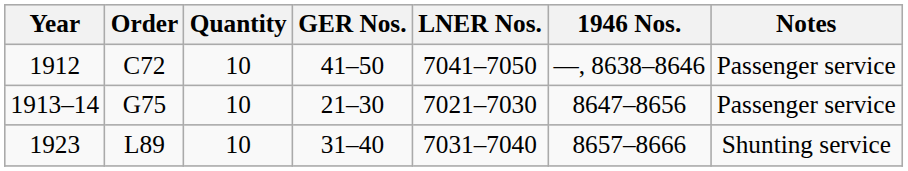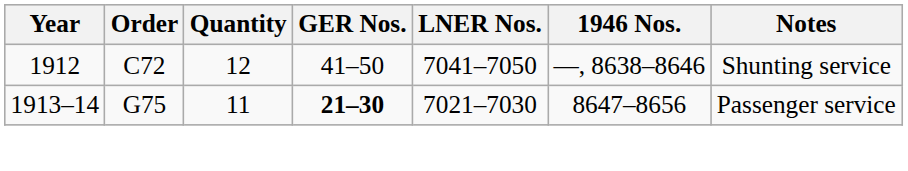 <table class=wikitable style=text-align:center>
 <tr>
 <th>Year</th>
 <th>Order</th>
 <th>Quantity</th>
 <th>GER Nos.</th>
 <th>LNER Nos.</th>
 <th>1946 Nos.</th>
 <th>Notes</th>
 </tr>
 <tr>
 <td>1912</td>
 <td>C72</td>
-<td>10</td>
+<td>12</td>
 <td>41–50</td>
 <td>7041–7050</td>
 <td>—, 8638–8646</td>
-<td>Passenger service</td>
+<td>Shunting service</td>
 </tr>
 <tr>
 <td>1913–14</td>
 <td>G75</td>
-<td>10</td>
-<td>21–30</td>
+<td>11</td>
+<td><strong>21–30</strong></td>
 <td>7021–7030</td>
 <td>8647–8656</td>
 <td>Passenger service</td>
 </tr>
-<tr>
-<td>1923</td>
-<td>L89</td>
-<td>10</td>
-<td>31–40</td>
-<td>7031–7040</td>
-<td>8657–8666</td>
-<td>Shunting service</td>
-</tr>
 </table>
